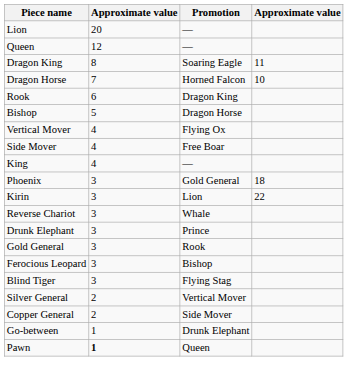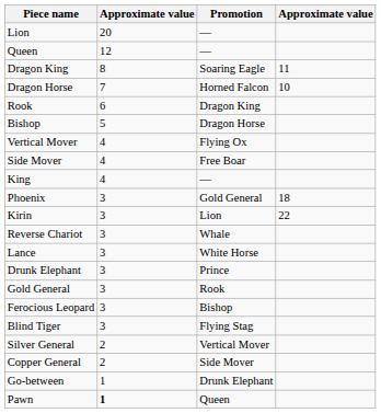 <table class="wikitable sortable">
 <tr>
 <th>Piece name</th>
 <th>Approximate value</th>
 <th>Promotion</th>
 <th>Approximate value</th>
 </tr>
 <tr>
 <td>Lion</td>
 <td>20</td>
 <td>—</td>
 <td></td>
 </tr>
 <tr>
 <td>Queen</td>
 <td>12</td>
 <td>—</td>
 <td></td>
 </tr>
 <tr>
 <td>Dragon King</td>
 <td>8</td>
 <td>Soaring Eagle</td>
 <td>11</td>
 </tr>
 <tr>
 <td>Dragon Horse</td>
 <td>7</td>
 <td>Horned Falcon</td>
 <td>10</td>
 </tr>
 <tr>
 <td>Rook</td>
 <td>6</td>
 <td>Dragon King</td>
 <td></td>
 </tr>
 <tr>
 <td>Bishop</td>
 <td>5</td>
 <td>Dragon Horse</td>
 <td></td>
 </tr>
 <tr>
 <td>Vertical Mover</td>
 <td>4</td>
 <td>Flying Ox</td>
 <td></td>
 </tr>
 <tr>
 <td>Side Mover</td>
 <td>4</td>
 <td>Free Boar</td>
 <td></td>
 </tr>
 <tr>
 <td>King</td>
 <td>4</td>
 <td>—</td>
 <td></td>
 </tr>
 <tr>
 <td>Phoenix</td>
 <td>3</td>
 <td>Gold General</td>
 <td>18</td>
 </tr>
 <tr>
 <td>Kirin</td>
 <td>3</td>
 <td>Lion</td>
 <td>22</td>
 </tr>
 <tr>
 <td>Reverse Chariot</td>
 <td>3</td>
 <td>Whale</td>
 <td></td>
 </tr>
 <tr>
+<td>Lance</td>
+<td>3</td>
+<td>White Horse</td>
+<td></td>
+</tr>
+<tr>
 <td>Drunk Elephant</td>
 <td>3</td>
 <td>Prince</td>
 <td></td>
 </tr>
 <tr>
 <td>Gold General</td>
 <td>3</td>
 <td>Rook</td>
 <td></td>
 </tr>
 <tr>
 <td>Ferocious Leopard</td>
 <td>3</td>
 <td>Bishop</td>
 <td></td>
 </tr>
 <tr>
 <td>Blind Tiger</td>
 <td>3</td>
 <td>Flying Stag</td>
 <td></td>
 </tr>
 <tr>
 <td>Silver General</td>
 <td>2</td>
 <td>Vertical Mover</td>
 <td></td>
 </tr>
 <tr>
 <td>Copper General</td>
 <td>2</td>
 <td>Side Mover</td>
 <td></td>
 </tr>
 <tr>
 <td>Go-between</td>
 <td>1</td>
 <td>Drunk Elephant</td>
 <td></td>
 </tr>
 <tr>
 <td>Pawn</td>
 <td><strong>1</strong></td>
 <td>Queen</td>
 <td></td>
 </tr>
 </table>
